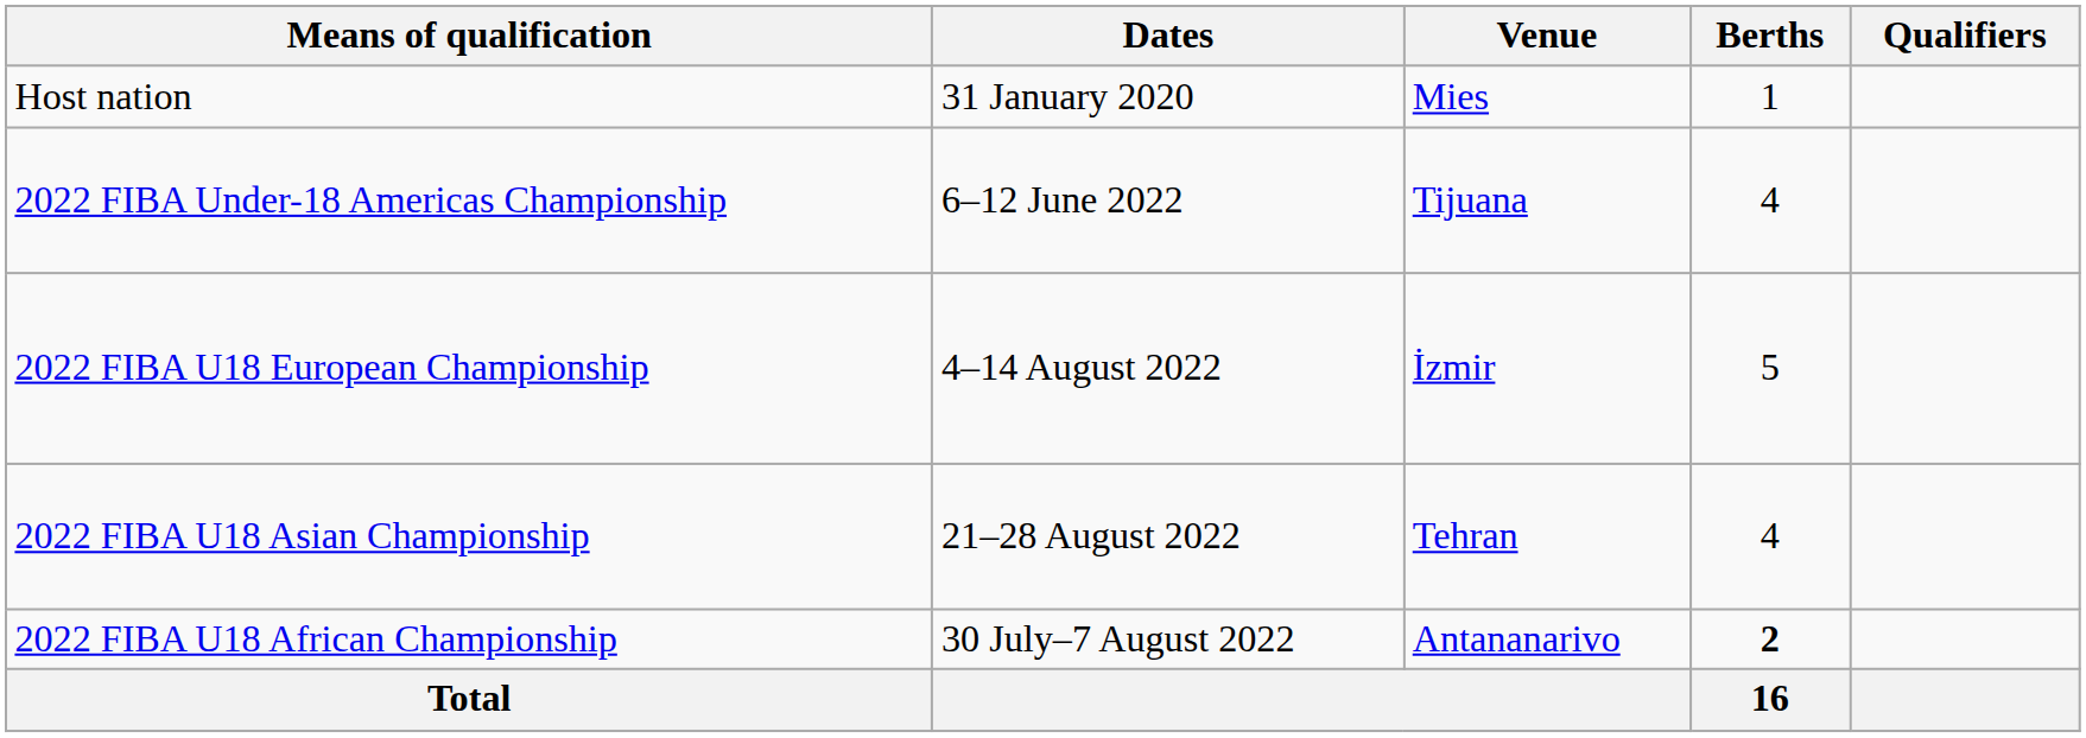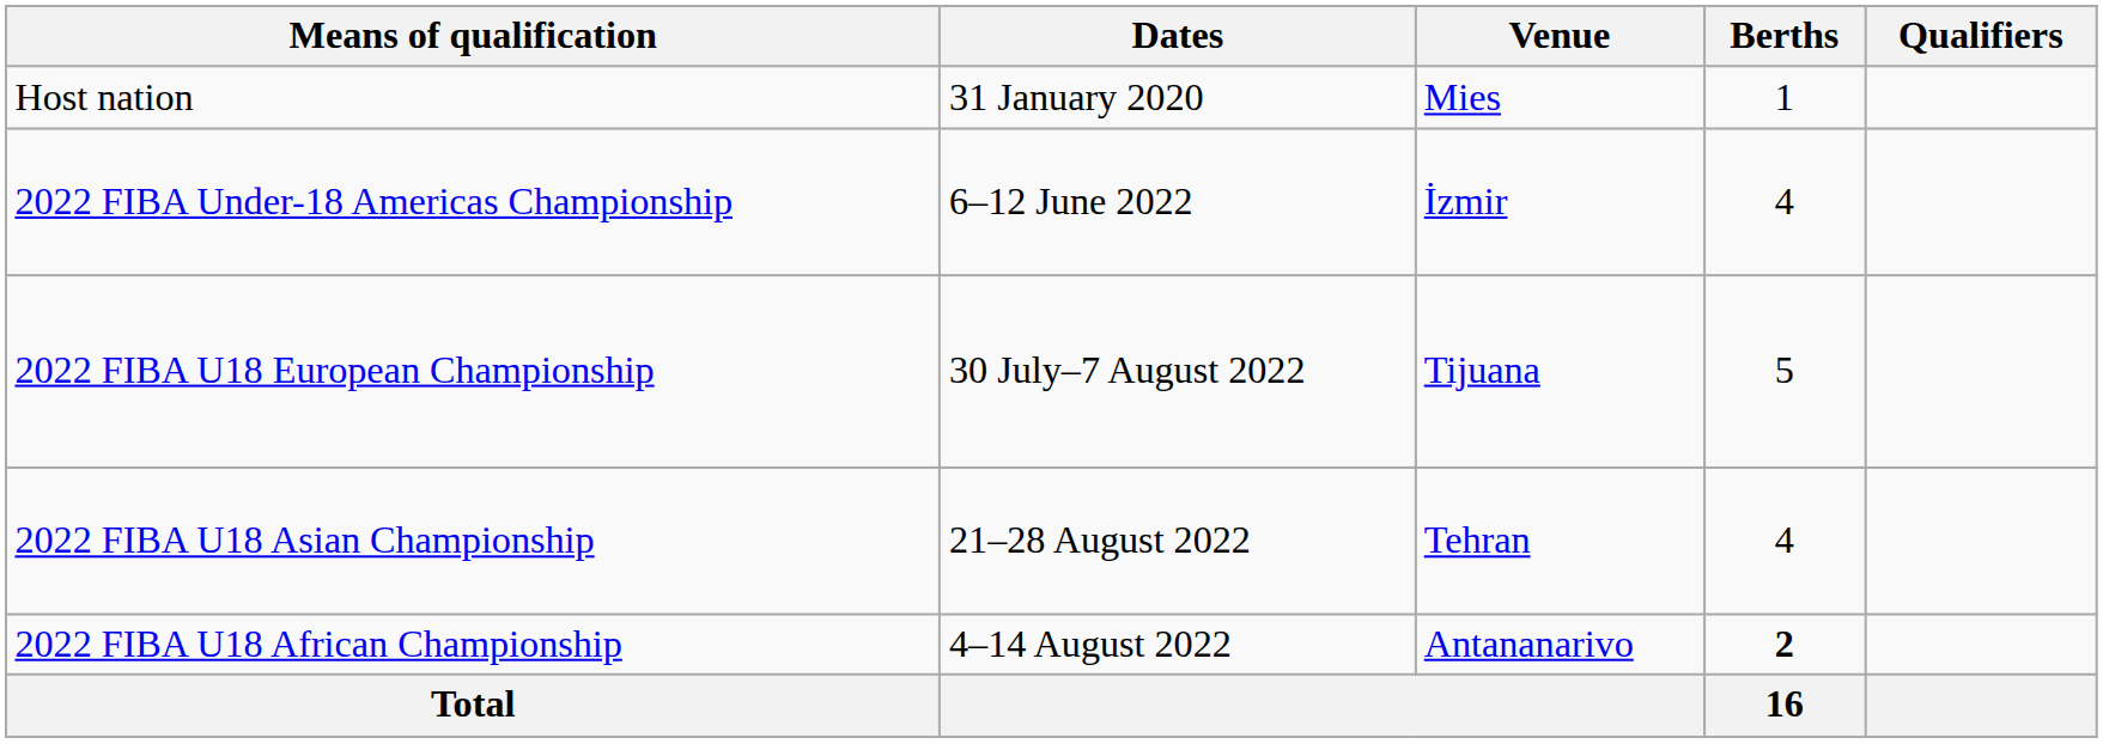 <table class="wikitable" style="width:870px;">
 <tr>
 <th>Means of qualification</th>
 <th>Dates</th>
 <th>Venue</th>
 <th>Berths</th>
 <th>Qualifiers</th>
 </tr>
 <tr>
 <td>Host nation</td>
 <td>31 January 2020</td>
 <td> <a href='#'>Mies</a></td>
 <td style="text-align:center;">1</td>
 <td></td>
 </tr>
 <tr>
 <td><a href='#'>2022 FIBA Under-18 Americas Championship</a></td>
 <td>6–12 June 2022</td>
-<td> <a href='#'>Tijuana</a></td>
+<td> <a href='#'>İzmir</a></td>
 <td style="text-align:center;">4</td>
 <td><br><br><br></td>
 </tr>
 <tr>
 <td><a href='#'>2022 FIBA U18 European Championship</a></td>
-<td>4–14 August 2022</td>
-<td> <a href='#'>İzmir</a></td>
+<td>30 July–7 August 2022</td>
+<td> <a href='#'>Tijuana</a></td>
 <td style="text-align:center;">5</td>
 <td><br><br><br><br></td>
 </tr>
 <tr>
 <td><a href='#'>2022 FIBA U18 Asian Championship</a></td>
 <td>21–28 August 2022</td>
 <td> <a href='#'>Tehran</a></td>
 <td style="text-align:center;">4</td>
 <td><br><br><br></td>
 </tr>
 <tr>
 <td><a href='#'>2022 FIBA U18 African Championship</a></td>
-<td>30 July–7 August 2022</td>
+<td>4–14 August 2022</td>
 <td> <a href='#'>Antananarivo</a></td>
 <td style="text-align:center;"><strong>2</strong></td>
 <td><br></td>
 </tr>
 <tr>
 <th>Total</th>
 <th colspan="2"></th>
 <th>16</th>
 <th></th>
 </tr>
 </table>
